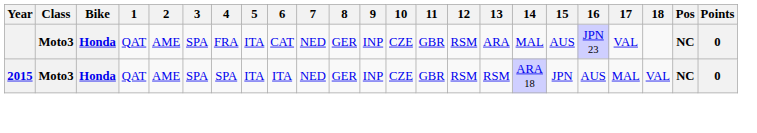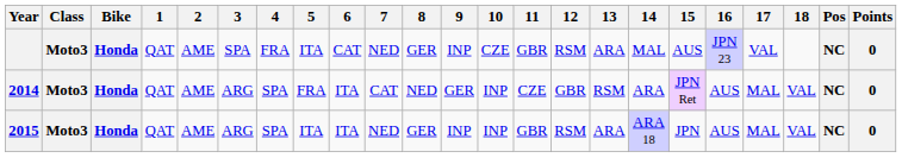 <table class="wikitable" style="text-align:center">
 <tr>
 <th>Year</th>
 <th>Class</th>
 <th>Bike</th>
 <th>1</th>
 <th>2</th>
 <th>3</th>
 <th>4</th>
 <th>5</th>
 <th>6</th>
 <th>7</th>
 <th>8</th>
 <th>9</th>
 <th>10</th>
 <th>11</th>
 <th>12</th>
 <th>13</th>
 <th>14</th>
 <th>15</th>
 <th>16</th>
 <th>17</th>
 <th>18</th>
 <th>Pos</th>
 <th>Points</th>
 </tr>
 <tr>
 <th align="left"></th>
 <th align="left">Moto3</th>
 <th align="left"><a href='#'>Honda</a></th>
 <td><a href='#'>QAT</a></td>
 <td><a href='#'>AME</a></td>
 <td><a href='#'>SPA</a></td>
 <td><a href='#'>FRA</a></td>
 <td><a href='#'>ITA</a></td>
 <td><a href='#'>CAT</a></td>
 <td><a href='#'>NED</a></td>
 <td><a href='#'>GER</a></td>
 <td><a href='#'>INP</a></td>
 <td><a href='#'>CZE</a></td>
 <td><a href='#'>GBR</a></td>
 <td><a href='#'>RSM</a></td>
 <td><a href='#'>ARA</a></td>
 <td><a href='#'>MAL</a></td>
 <td><a href='#'>AUS</a></td>
 <td style="background:#CFCFFF;"><a href='#'>JPN</a><br><small>23</small></td>
 <td><a href='#'>VAL</a></td>
 <td></td>
 <th>NC</th>
 <th>0</th>
 </tr>
 <tr>
+<th align="left"><a href='#'>2014</a></th>
+<th align="left">Moto3</th>
+<th align="left"><a href='#'>Honda</a></th>
+<td><a href='#'>QAT</a></td>
+<td><a href='#'>AME</a></td>
+<td><a href='#'>ARG</a></td>
+<td><a href='#'>SPA</a></td>
+<td><a href='#'>FRA</a></td>
+<td><a href='#'>ITA</a></td>
+<td><a href='#'>CAT</a></td>
+<td><a href='#'>NED</a></td>
+<td><a href='#'>GER</a></td>
+<td><a href='#'>INP</a></td>
+<td><a href='#'>CZE</a></td>
+<td><a href='#'>GBR</a></td>
+<td><a href='#'>RSM</a></td>
+<td><a href='#'>ARA</a></td>
+<td style="background:#efcfff;"><a href='#'>JPN</a><br><small>Ret</small></td>
+<td><a href='#'>AUS</a></td>
+<td><a href='#'>MAL</a></td>
+<td><a href='#'>VAL</a></td>
+<th>NC</th>
+<th>0</th>
+</tr>
+<tr>
 <th align="left"><a href='#'>2015</a></th>
 <th align="left">Moto3</th>
 <th align="left"><a href='#'>Honda</a></th>
 <td><a href='#'>QAT</a></td>
 <td><a href='#'>AME</a></td>
-<td><a href='#'>SPA</a></td>
+<td><a href='#'>ARG</a></td>
 <td><a href='#'>SPA</a></td>
 <td><a href='#'>ITA</a></td>
 <td><a href='#'>ITA</a></td>
 <td><a href='#'>NED</a></td>
 <td><a href='#'>GER</a></td>
 <td><a href='#'>INP</a></td>
-<td><a href='#'>CZE</a></td>
+<td><a href='#'>INP</a></td>
 <td><a href='#'>GBR</a></td>
 <td><a href='#'>RSM</a></td>
-<td><a href='#'>RSM</a></td>
+<td><a href='#'>ARA</a></td>
 <td style="background:#cfcfff;"><a href='#'>ARA</a><br><small>18</small></td>
 <td><a href='#'>JPN</a></td>
 <td><a href='#'>AUS</a></td>
 <td><a href='#'>MAL</a></td>
 <td><a href='#'>VAL</a></td>
 <th>NC</th>
 <th>0</th>
 </tr>
 </table>
